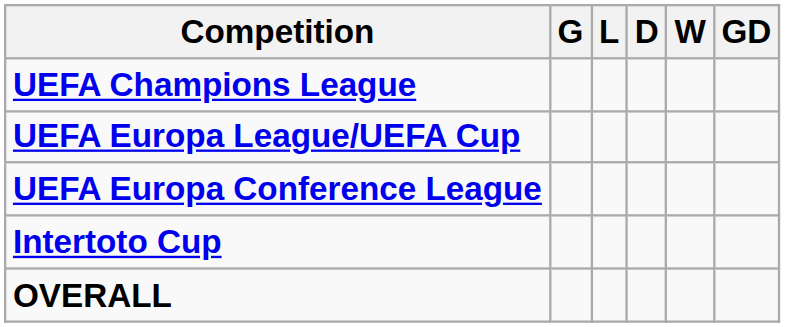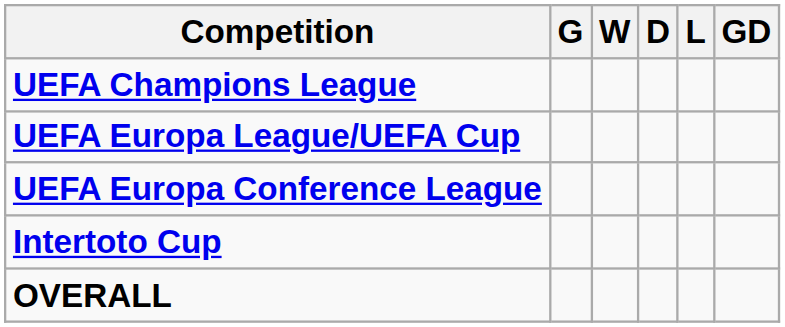 <table class="wikitable" style="font-size:90%">
 <tr>
 <th>Competition</th>
 <th>G</th>
+<th>W</th>
+<th>D</th>
 <th>L</th>
-<th>D</th>
-<th>W</th>
 <th>GD</th>
 </tr>
 <tr>
 <td><strong><a href='#'>UEFA Champions League</a></strong></td>
 <td></td>
 <td></td>
 <td></td>
 <td></td>
 <td></td>
 </tr>
 <tr>
 <td><strong><a href='#'>UEFA Europa League/UEFA Cup</a></strong></td>
 <td></td>
 <td></td>
 <td></td>
 <td></td>
 <td></td>
 </tr>
 <tr>
 <td><strong><a href='#'>UEFA Europa Conference League</a></strong></td>
 <td></td>
 <td></td>
 <td></td>
 <td></td>
 <td></td>
 </tr>
 <tr>
 <td><strong><a href='#'>Intertoto Cup</a></strong></td>
 <td></td>
 <td></td>
 <td></td>
 <td></td>
 <td></td>
 </tr>
 <tr>
 <td><strong>OVERALL</strong></td>
 <td></td>
 <td></td>
 <td></td>
 <td></td>
 <td></td>
 </tr>
 </table>
